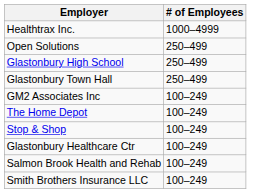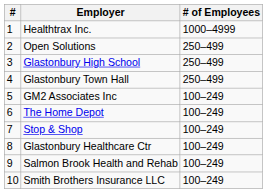 <table class="wikitable">
 <tr>
+<th>#</th>
 <th>Employer</th>
 <th># of Employees</th>
 </tr>
 <tr>
+<td>1</td>
 <td>Healthtrax Inc.</td>
 <td>1000–4999</td>
 </tr>
 <tr>
+<td>2</td>
 <td>Open Solutions</td>
 <td>250–499</td>
 </tr>
 <tr>
+<td>3</td>
 <td><a href='#'>Glastonbury High School</a></td>
 <td>250–499</td>
 </tr>
 <tr>
+<td>4</td>
 <td>Glastonbury Town Hall</td>
 <td>250–499</td>
 </tr>
 <tr>
+<td>5</td>
 <td>GM2 Associates Inc</td>
 <td>100–249</td>
 </tr>
 <tr>
+<td>6</td>
 <td><a href='#'>The Home Depot</a></td>
 <td>100–249</td>
 </tr>
 <tr>
+<td>7</td>
 <td><a href='#'>Stop & Shop</a></td>
 <td>100–249</td>
 </tr>
 <tr>
+<td>8</td>
 <td>Glastonbury Healthcare Ctr</td>
 <td>100–249</td>
 </tr>
 <tr>
+<td>9</td>
 <td>Salmon Brook Health and Rehab</td>
 <td>100–249</td>
 </tr>
 <tr>
+<td>10</td>
 <td>Smith Brothers Insurance LLC</td>
 <td>100–249</td>
 </tr>
 </table>
